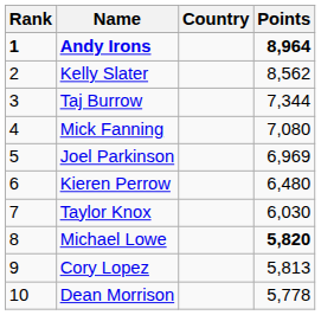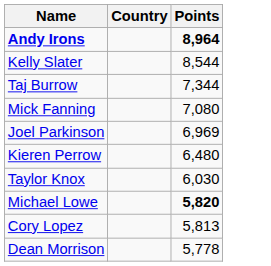 <table class="wikitable">
 <tr>
-<th>Rank</th>
 <th>Name</th>
 <th>Country</th>
 <th>Points</th>
 </tr>
 <tr>
-<td><strong>1</strong></td>
 <td><strong><a href='#'>Andy Irons</a></strong></td>
 <td><strong></strong></td>
 <td align=right><strong>8,964</strong></td>
 </tr>
 <tr>
-<td>2</td>
 <td><a href='#'>Kelly Slater</a></td>
 <td></td>
-<td align=right>8,562</td>
+<td align=right>8,544</td>
 </tr>
 <tr>
-<td>3</td>
 <td><a href='#'>Taj Burrow</a></td>
 <td></td>
 <td align=right>7,344</td>
 </tr>
 <tr>
-<td>4</td>
 <td><a href='#'>Mick Fanning</a></td>
 <td></td>
 <td align=right>7,080</td>
 </tr>
 <tr>
-<td>5</td>
 <td><a href='#'>Joel Parkinson</a></td>
 <td></td>
 <td align=right>6,969</td>
 </tr>
 <tr>
-<td>6</td>
 <td><a href='#'>Kieren Perrow</a></td>
 <td></td>
 <td align=right>6,480</td>
 </tr>
 <tr>
-<td>7</td>
 <td><a href='#'>Taylor Knox</a></td>
 <td></td>
 <td align=right>6,030</td>
 </tr>
 <tr>
-<td>8</td>
 <td><a href='#'>Michael Lowe</a></td>
 <td></td>
 <td align=right><strong>5,820</strong></td>
 </tr>
 <tr>
-<td>9</td>
 <td><a href='#'>Cory Lopez</a></td>
 <td></td>
 <td align=right>5,813</td>
 </tr>
 <tr>
-<td>10</td>
 <td><a href='#'>Dean Morrison</a></td>
 <td></td>
 <td align=right>5,778</td>
 </tr>
 </table>
